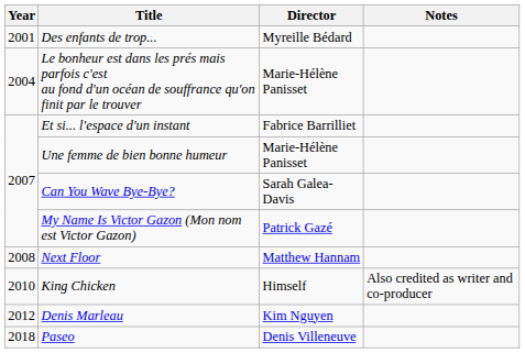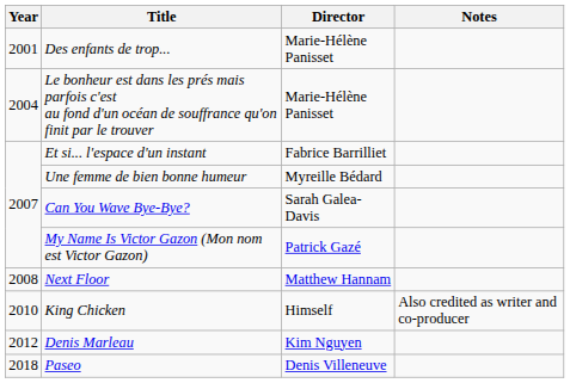 <table class="wikitable">
 <tr>
 <th>Year</th>
 <th>Title</th>
 <th>Director</th>
 <th>Notes</th>
 </tr>
 <tr>
 <td>2001</td>
 <td><em>Des enfants de trop...</em></td>
-<td>Myreille Bédard</td>
+<td>Marie-Hélène Panisset</td>
 <td> </td>
 </tr>
 <tr>
 <td>2004</td>
 <td><em>Le bonheur est dans les prés mais parfois c'est<br>au fond d'un océan de souffrance qu'on finit par le trouver</em></td>
 <td>Marie-Hélène Panisset</td>
 <td></td>
 </tr>
 <tr>
 <td rowspan=4>2007</td>
 <td><em>Et si... l'espace d'un instant</em></td>
 <td>Fabrice Barrilliet</td>
 <td></td>
 </tr>
 <tr>
 <td><em>Une femme de bien bonne humeur</em></td>
-<td>Marie-Hélène Panisset</td>
+<td>Myreille Bédard</td>
 <td></td>
 </tr>
 <tr>
 <td><em><a href='#'>Can You Wave Bye-Bye?</a></em></td>
 <td>Sarah Galea-Davis</td>
 <td></td>
 </tr>
 <tr>
 <td><em><a href='#'>My Name Is Victor Gazon</a> (Mon nom est Victor Gazon)</em></td>
 <td><a href='#'>Patrick Gazé</a></td>
 <td></td>
 </tr>
 <tr>
 <td>2008</td>
 <td><em><a href='#'>Next Floor</a></em></td>
 <td><a href='#'>Matthew Hannam</a></td>
 <td></td>
 </tr>
 <tr>
 <td>2010</td>
 <td><em>King Chicken</em></td>
 <td>Himself</td>
 <td>Also credited as writer and co-producer</td>
 </tr>
 <tr>
 <td>2012</td>
 <td><em><a href='#'>Denis Marleau</a></em></td>
 <td><a href='#'>Kim Nguyen</a></td>
 <td></td>
 </tr>
 <tr>
 <td>2018</td>
 <td><em><a href='#'>Paseo</a></em></td>
 <td><a href='#'>Denis Villeneuve</a></td>
 <td></td>
 </tr>
 </table>
